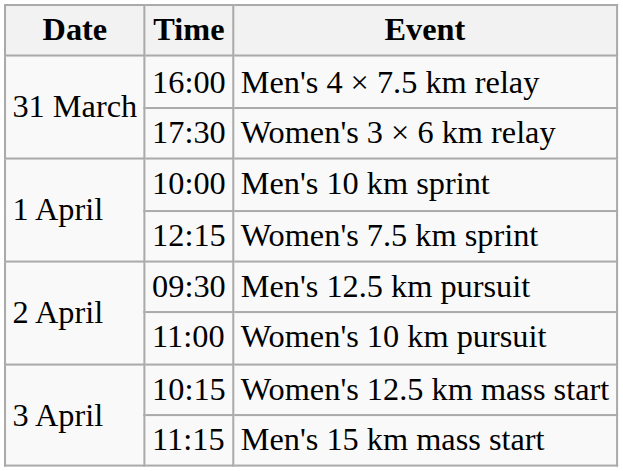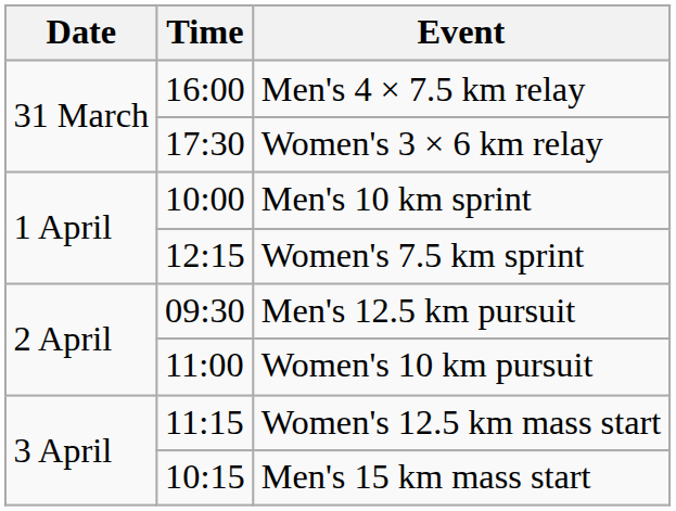 <table class="wikitable">
 <tr>
 <th>Date</th>
 <th>Time</th>
 <th>Event</th>
 </tr>
 <tr>
 <td rowspan=2>31 March</td>
 <td>16:00</td>
 <td>Men's 4 × 7.5 km relay</td>
 </tr>
 <tr>
 <td>17:30</td>
 <td>Women's 3 × 6 km relay</td>
 </tr>
 <tr>
 <td rowspan=2>1 April</td>
 <td>10:00</td>
 <td>Men's 10 km sprint</td>
 </tr>
 <tr>
 <td>12:15</td>
 <td>Women's 7.5 km sprint</td>
 </tr>
 <tr>
 <td rowspan=2>2 April</td>
 <td>09:30</td>
 <td>Men's 12.5 km pursuit</td>
 </tr>
 <tr>
 <td>11:00</td>
 <td>Women's 10 km pursuit</td>
 </tr>
 <tr>
 <td rowspan=2>3 April</td>
-<td>10:15</td>
+<td>11:15</td>
 <td>Women's 12.5 km mass start</td>
 </tr>
 <tr>
-<td>11:15</td>
+<td>10:15</td>
 <td>Men's 15 km mass start</td>
 </tr>
 </table>
